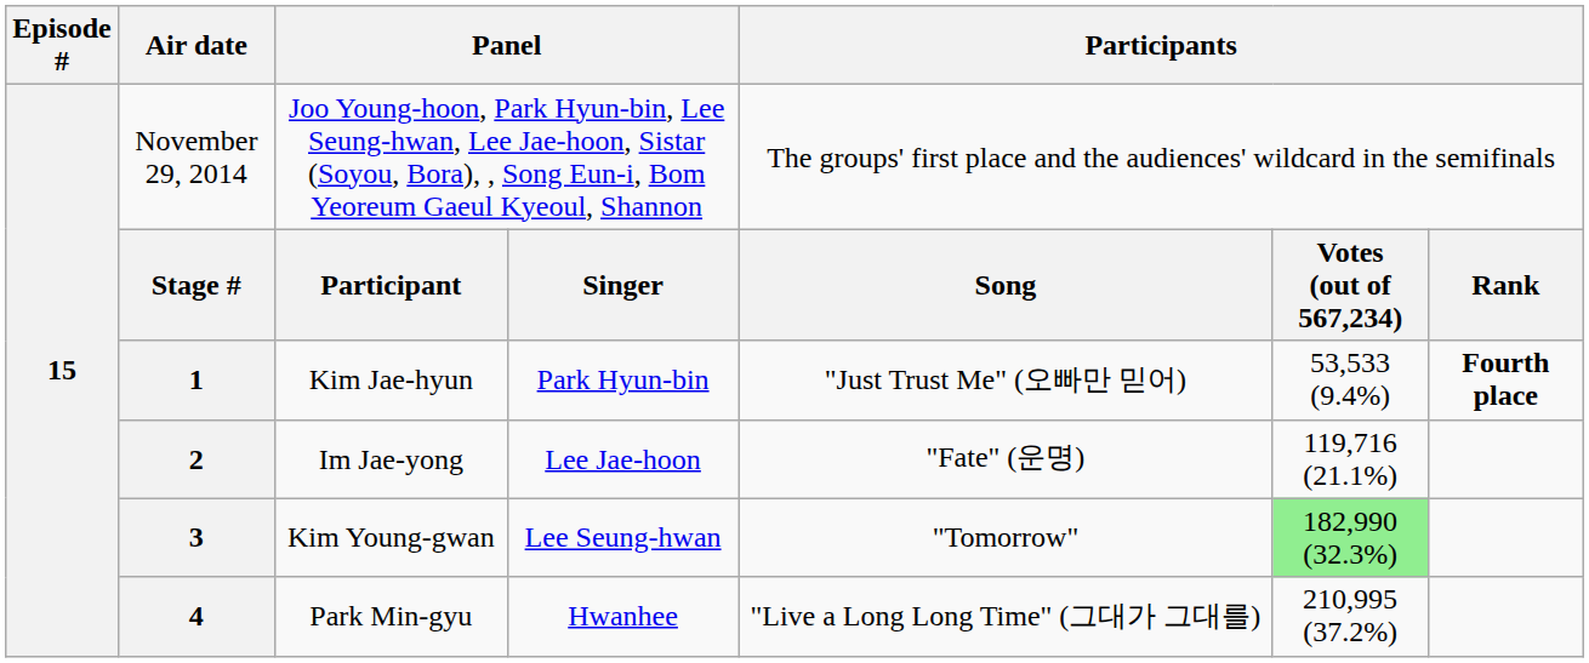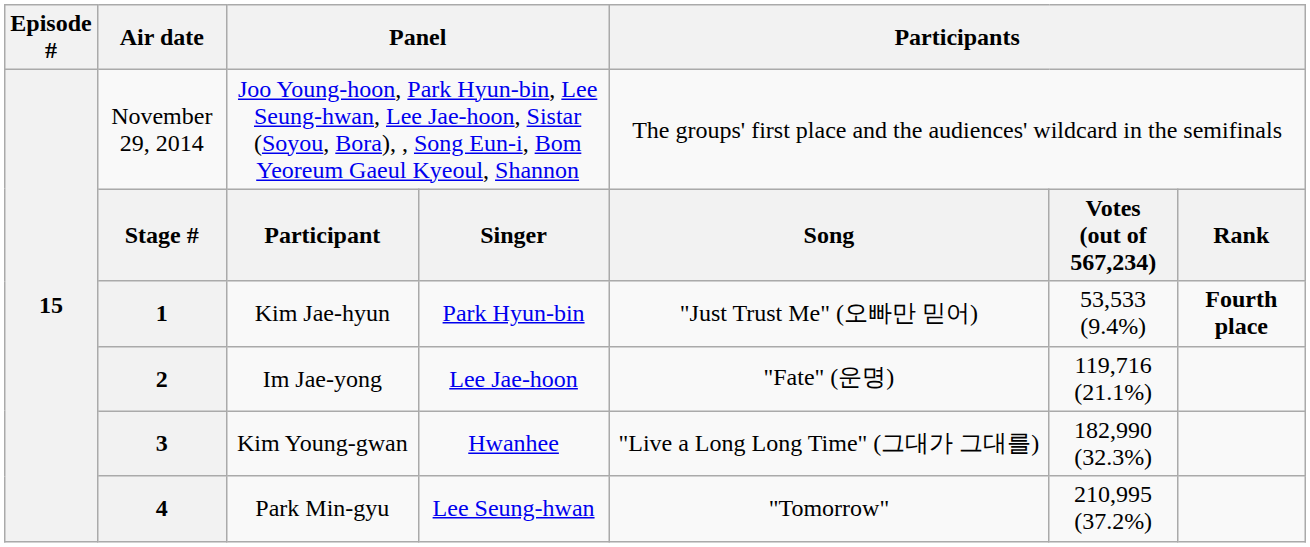 <table class="wikitable" style="text-align:center;">
 <tr>
 <th width="5%">Episode #</th>
 <th width="10%">Air date</th>
 <th colspan="2">Panel</th>
 <th colspan="3">Participants</th>
 </tr>
 <tr>
 <th rowspan="6">15</th>
 <td>November 29, 2014</td>
 <td colspan="2"><a href='#'>Joo Young-hoon</a>, <a href='#'>Park Hyun-bin</a>, <a href='#'>Lee Seung-hwan</a>, <a href='#'>Lee Jae-hoon</a>, <a href='#'>Sistar</a> (<a href='#'>Soyou</a>, <a href='#'>Bora</a>), , <a href='#'>Song Eun-i</a>, <a href='#'>Bom Yeoreum Gaeul Kyeoul</a>, <a href='#'>Shannon</a></td>
 <td colspan="3">The groups' first place and the audiences' wildcard in the semifinals</td>
 </tr>
 <tr>
 <th>Stage #</th>
 <th width="15%">Participant</th>
 <th width="15%">Singer</th>
 <th width="35%">Song</th>
 <th width="10%">Votes<br>(out of 567,234)</th>
 <th width="10%">Rank</th>
 </tr>
 <tr>
 <th>1</th>
 <td>Kim Jae-hyun</td>
 <td><a href='#'>Park Hyun-bin</a></td>
 <td>"Just Trust Me" (오빠만 믿어)</td>
 <td>53,533<br>(9.4%)</td>
 <td><strong>Fourth place</strong></td>
 </tr>
 <tr>
 <th>2</th>
 <td>Im Jae-yong</td>
 <td><a href='#'>Lee Jae-hoon</a></td>
 <td>"Fate" (운명)</td>
 <td>119,716<br>(21.1%)</td>
 <td></td>
 </tr>
 <tr>
 <th>3</th>
 <td>Kim Young-gwan</td>
-<td><a href='#'>Lee Seung-hwan</a></td>
-<td>"Tomorrow"</td>
-<td style="background: lightgreen;">182,990<br>(32.3%)</td>
+<td><a href='#'>Hwanhee</a></td>
+<td>"Live a Long Long Time" (그대가 그대를)</td>
+<td>182,990<br>(32.3%)</td>
 <td></td>
 </tr>
 <tr>
 <th>4</th>
 <td>Park Min-gyu</td>
-<td><a href='#'>Hwanhee</a></td>
-<td>"Live a Long Long Time" (그대가 그대를)</td>
+<td><a href='#'>Lee Seung-hwan</a></td>
+<td>"Tomorrow"</td>
 <td>210,995<br>(37.2%)</td>
 <td></td>
 </tr>
 </table>
